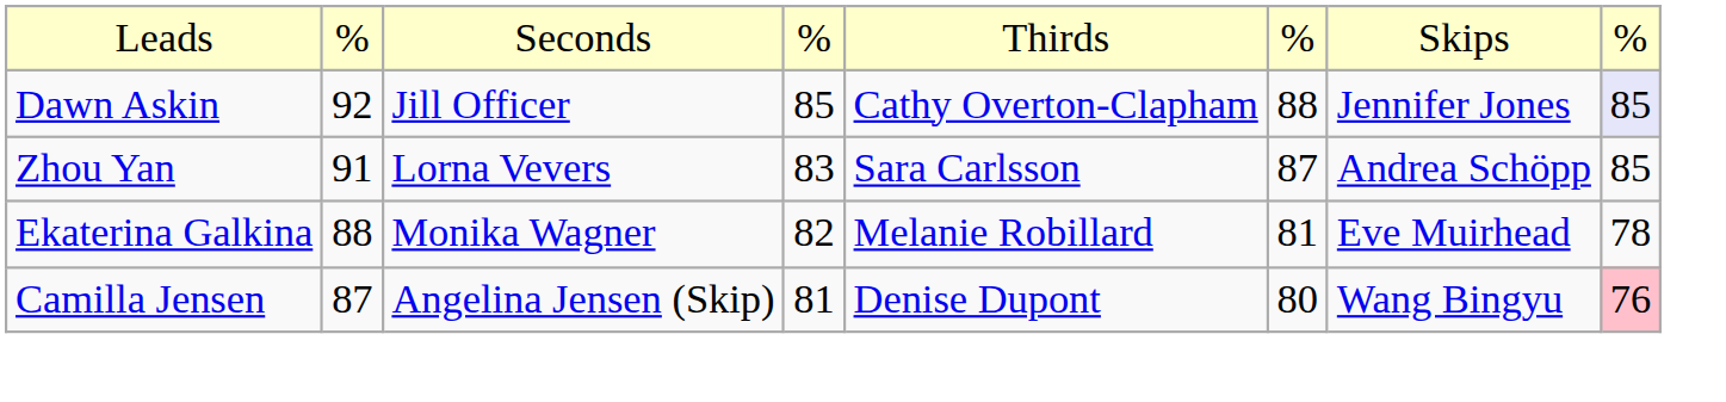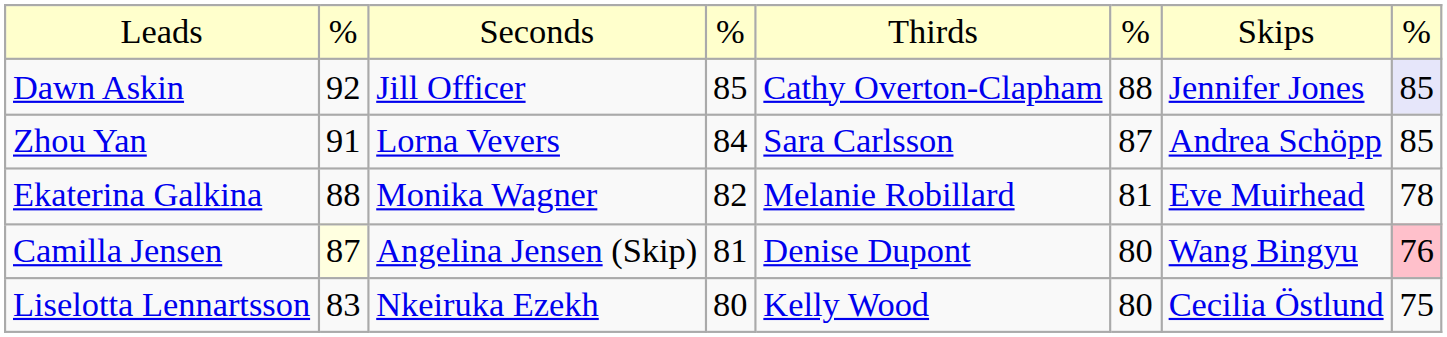 <table class="wikitable">
 <tr align=center bgcolor="#ffffcc">
 <td>Leads</td>
 <td>%</td>
 <td>Seconds</td>
 <td>%</td>
 <td>Thirds</td>
 <td>%</td>
 <td>Skips</td>
 <td>%</td>
 </tr>
 <tr>
 <td> <a href='#'>Dawn Askin</a></td>
 <td>92</td>
 <td> <a href='#'>Jill Officer</a></td>
 <td>85</td>
 <td> <a href='#'>Cathy Overton-Clapham</a></td>
 <td>88</td>
 <td> <a href='#'>Jennifer Jones</a></td>
 <td style="background: lavender;">85</td>
 </tr>
 <tr>
 <td> <a href='#'>Zhou Yan</a></td>
 <td>91</td>
 <td> <a href='#'>Lorna Vevers</a></td>
-<td>83</td>
+<td>84</td>
 <td> <a href='#'>Sara Carlsson</a></td>
 <td>87</td>
 <td> <a href='#'>Andrea Schöpp</a></td>
 <td>85</td>
 </tr>
 <tr>
 <td> <a href='#'>Ekaterina Galkina</a></td>
 <td>88</td>
 <td> <a href='#'>Monika Wagner</a></td>
 <td>82</td>
 <td> <a href='#'>Melanie Robillard</a></td>
 <td>81</td>
 <td> <a href='#'>Eve Muirhead</a></td>
 <td>78</td>
 </tr>
 <tr>
 <td> <a href='#'>Camilla Jensen</a></td>
-<td>87</td>
+<td style="background: lightyellow;">87</td>
 <td> <a href='#'>Angelina Jensen</a> (Skip)</td>
 <td>81</td>
 <td> <a href='#'>Denise Dupont</a></td>
 <td>80</td>
 <td> <a href='#'>Wang Bingyu</a></td>
 <td style="background: pink;">76</td>
 </tr>
+<tr>
+<td> <a href='#'>Liselotta Lennartsson</a></td>
+<td>83</td>
+<td> <a href='#'>Nkeiruka Ezekh</a></td>
+<td>80</td>
+<td> <a href='#'>Kelly Wood</a></td>
+<td>80</td>
+<td> <a href='#'>Cecilia Östlund</a></td>
+<td>75</td>
+</tr>
 </table>
